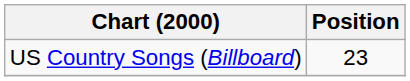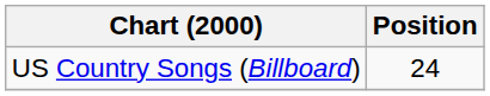 <table class="wikitable sortable">
 <tr>
 <th scope="col">Chart (2000)</th>
 <th scope="col">Position</th>
 </tr>
 <tr>
 <td>US <a href='#'>Country Songs</a> (<em><a href='#'>Billboard</a></em>)</td>
-<td align="center">23</td>
+<td align="center">24</td>
 </tr>
 <tr>
 </tr>
 </table>
